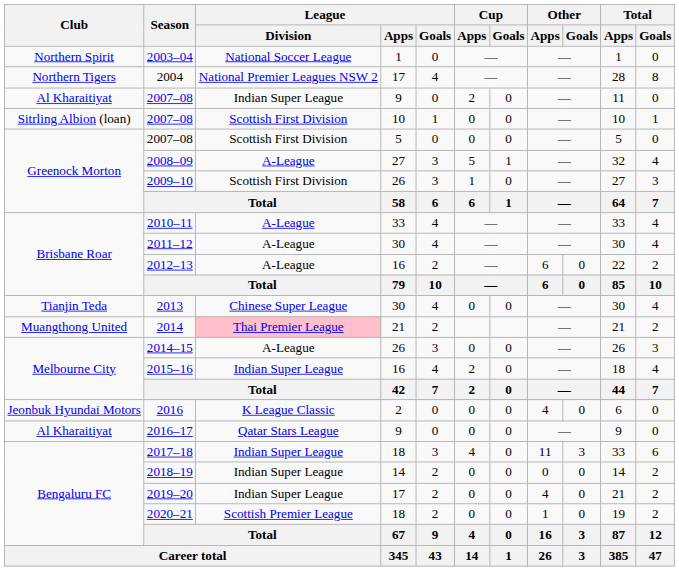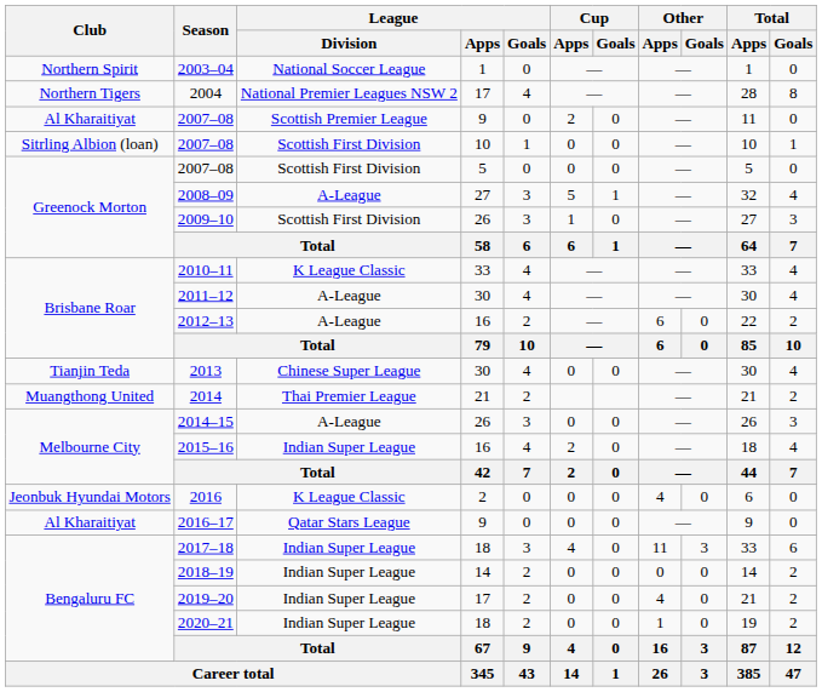 <table class="wikitable" style="text-align: center;">
 <tr>
 <th rowspan="2">Club</th>
 <th rowspan="2">Season</th>
 <th colspan="3">League</th>
 <th colspan="2">Cup</th>
 <th colspan="2">Other</th>
 <th colspan="2">Total</th>
 </tr>
 <tr>
 <th>Division</th>
 <th>Apps</th>
 <th>Goals</th>
 <th>Apps</th>
 <th>Goals</th>
 <th>Apps</th>
 <th>Goals</th>
 <th>Apps</th>
 <th>Goals</th>
 </tr>
 <tr>
 <td rowspan="1"><a href='#'>Northern Spirit</a></td>
 <td><a href='#'>2003–04</a></td>
 <td><a href='#'>National Soccer League</a></td>
 <td>1</td>
 <td>0</td>
 <td colspan="2">—</td>
 <td colspan="2">—</td>
 <td>1</td>
 <td>0</td>
 </tr>
 <tr>
 <td><a href='#'>Northern Tigers</a></td>
 <td>2004</td>
 <td><a href='#'>National Premier Leagues NSW 2</a></td>
 <td>17</td>
 <td>4</td>
 <td colspan="2">—</td>
 <td colspan="2">—</td>
 <td>28</td>
 <td>8</td>
 </tr>
 <tr>
 <td><a href='#'>Al Kharaitiyat</a></td>
 <td><a href='#'>2007–08</a></td>
-<td>Indian Super League</td>
+<td><a href='#'>Scottish Premier League</a></td>
 <td>9</td>
 <td>0</td>
 <td>2</td>
 <td>0</td>
 <td colspan="2">—</td>
 <td>11</td>
 <td>0</td>
 </tr>
 <tr>
 <td rowspan="1"><a href='#'>Sitrling Albion</a> (loan)</td>
 <td><a href='#'>2007–08</a></td>
 <td><a href='#'>Scottish First Division</a></td>
 <td>10</td>
 <td>1</td>
 <td>0</td>
 <td>0</td>
 <td colspan="2">—</td>
 <td>10</td>
 <td>1</td>
 </tr>
 <tr>
 <td rowspan="4"><a href='#'>Greenock Morton</a></td>
 <td>2007–08</td>
 <td>Scottish First Division</td>
 <td>5</td>
 <td>0</td>
 <td>0</td>
 <td>0</td>
 <td colspan="2">—</td>
 <td>5</td>
 <td>0</td>
 </tr>
 <tr>
 <td><a href='#'>2008–09</a></td>
 <td><a href='#'>A-League</a></td>
 <td>27</td>
 <td>3</td>
 <td>5</td>
 <td>1</td>
 <td colspan="2">—</td>
 <td>32</td>
 <td>4</td>
 </tr>
 <tr>
 <td><a href='#'>2009–10</a></td>
 <td>Scottish First Division</td>
 <td>26</td>
 <td>3</td>
 <td>1</td>
 <td>0</td>
 <td colspan="2">—</td>
 <td>27</td>
 <td>3</td>
 </tr>
 <tr>
 <th colspan="2">Total</th>
 <th>58</th>
 <th>6</th>
 <th>6</th>
 <th>1</th>
 <th colspan="2">—</th>
 <th>64</th>
 <th>7</th>
 </tr>
 <tr>
 <td rowspan="4"><a href='#'>Brisbane Roar</a></td>
 <td><a href='#'>2010–11</a></td>
-<td><a href='#'>A-League</a></td>
+<td><a href='#'>K League Classic</a></td>
 <td>33</td>
 <td>4</td>
 <td colspan="2">—</td>
 <td colspan="2">—</td>
 <td>33</td>
 <td>4</td>
 </tr>
 <tr>
 <td><a href='#'>2011–12</a></td>
 <td>A-League</td>
 <td>30</td>
 <td>4</td>
 <td colspan="2">—</td>
 <td colspan="2">—</td>
 <td>30</td>
 <td>4</td>
 </tr>
 <tr>
 <td><a href='#'>2012–13</a></td>
 <td>A-League</td>
 <td>16</td>
 <td>2</td>
 <td colspan="2">—</td>
 <td>6</td>
 <td>0</td>
 <td>22</td>
 <td>2</td>
 </tr>
 <tr>
 <th colspan="2">Total</th>
 <th>79</th>
 <th>10</th>
 <th colspan="2">—</th>
 <th>6</th>
 <th>0</th>
 <th>85</th>
 <th>10</th>
 </tr>
 <tr>
 <td><a href='#'>Tianjin Teda</a></td>
 <td><a href='#'>2013</a></td>
 <td><a href='#'>Chinese Super League</a></td>
 <td>30</td>
 <td>4</td>
 <td>0</td>
 <td>0</td>
 <td colspan="2">—</td>
 <td>30</td>
 <td>4</td>
 </tr>
 <tr>
 <td><a href='#'>Muangthong United</a></td>
 <td><a href='#'>2014</a></td>
-<td style="background: pink;"><a href='#'>Thai Premier League</a></td>
+<td><a href='#'>Thai Premier League</a></td>
 <td>21</td>
 <td>2</td>
 <td></td>
 <td></td>
 <td colspan="2">—</td>
 <td>21</td>
 <td>2</td>
 </tr>
 <tr>
 <td rowspan="3"><a href='#'>Melbourne City</a></td>
 <td><a href='#'>2014–15</a></td>
 <td>A-League</td>
 <td>26</td>
 <td>3</td>
 <td>0</td>
 <td>0</td>
 <td colspan="2">—</td>
 <td>26</td>
 <td>3</td>
 </tr>
 <tr>
 <td><a href='#'>2015–16</a></td>
 <td><a href='#'>Indian Super League</a></td>
 <td>16</td>
 <td>4</td>
 <td>2</td>
 <td>0</td>
 <td colspan="2">—</td>
 <td>18</td>
 <td>4</td>
 </tr>
 <tr>
 <th colspan="2">Total</th>
 <th>42</th>
 <th>7</th>
 <th>2</th>
 <th>0</th>
 <th colspan="2">—</th>
 <th>44</th>
 <th>7</th>
 </tr>
 <tr>
 <td><a href='#'>Jeonbuk Hyundai Motors</a></td>
 <td><a href='#'>2016</a></td>
 <td><a href='#'>K League Classic</a></td>
 <td>2</td>
 <td>0</td>
 <td>0</td>
 <td>0</td>
 <td>4</td>
 <td>0</td>
 <td>6</td>
 <td>0</td>
 </tr>
 <tr>
 <td><a href='#'>Al Kharaitiyat</a></td>
 <td><a href='#'>2016–17</a></td>
 <td><a href='#'>Qatar Stars League</a></td>
 <td>9</td>
 <td>0</td>
 <td>0</td>
 <td>0</td>
 <td colspan="2">—</td>
 <td>9</td>
 <td>0</td>
 </tr>
 <tr>
 <td rowspan="5"><a href='#'>Bengaluru FC</a></td>
 <td><a href='#'>2017–18</a></td>
 <td><a href='#'>Indian Super League</a></td>
 <td>18</td>
 <td>3</td>
 <td>4</td>
 <td>0</td>
 <td>11</td>
 <td>3</td>
 <td>33</td>
 <td>6</td>
 </tr>
 <tr>
 <td><a href='#'>2018–19</a></td>
 <td>Indian Super League</td>
 <td>14</td>
 <td>2</td>
 <td>0</td>
 <td>0</td>
 <td>0</td>
 <td>0</td>
 <td>14</td>
 <td>2</td>
 </tr>
 <tr>
 <td><a href='#'>2019–20</a></td>
 <td>Indian Super League</td>
 <td>17</td>
 <td>2</td>
 <td>0</td>
 <td>0</td>
 <td>4</td>
 <td>0</td>
 <td>21</td>
 <td>2</td>
 </tr>
 <tr>
 <td><a href='#'>2020–21</a></td>
-<td><a href='#'>Scottish Premier League</a></td>
+<td>Indian Super League</td>
 <td>18</td>
 <td>2</td>
 <td>0</td>
 <td>0</td>
 <td>1</td>
 <td>0</td>
 <td>19</td>
 <td>2</td>
 </tr>
 <tr>
 <th colspan="2">Total</th>
 <th>67</th>
 <th>9</th>
 <th>4</th>
 <th>0</th>
 <th>16</th>
 <th>3</th>
 <th>87</th>
 <th>12</th>
 </tr>
 <tr>
 <th colspan="3">Career total</th>
 <th>345</th>
 <th>43</th>
 <th>14</th>
 <th>1</th>
 <th>26</th>
 <th>3</th>
 <th>385</th>
 <th>47</th>
 </tr>
 </table>
